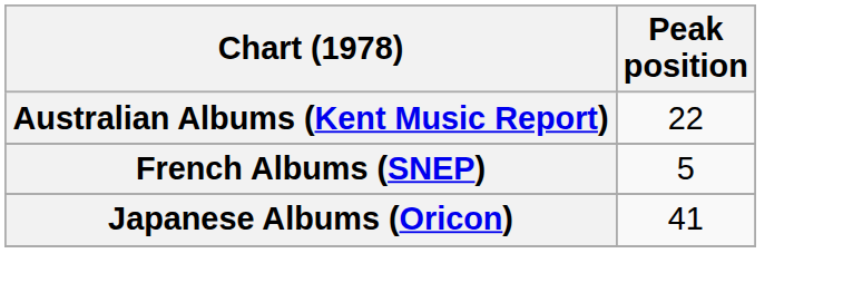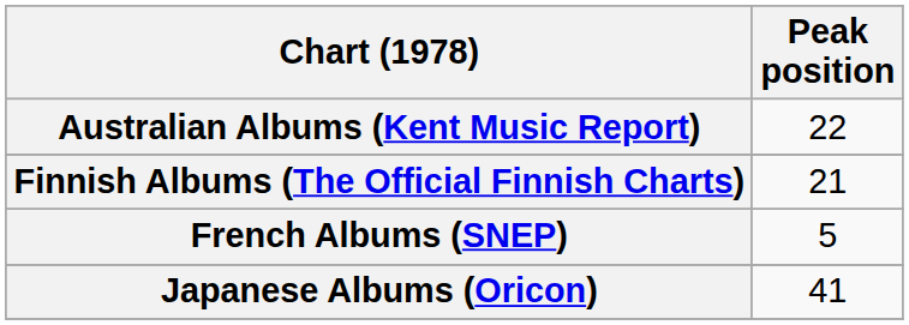 <table class="wikitable sortable plainrowheaders">
 <tr>
 <th>Chart (1978)</th>
 <th>Peak<br>position</th>
 </tr>
 <tr>
 <th scope="row">Australian Albums (<a href='#'>Kent Music Report</a>)</th>
 <td align="center">22</td>
 </tr>
 <tr>
 </tr>
 <tr>
+</tr>
+<tr>
+<th scope="row">Finnish Albums (<a href='#'>The Official Finnish Charts</a>)</th>
+<td align="center">21</td>
 </tr>
 <tr>
 <th scope="row">French Albums (<a href='#'>SNEP</a>)</th>
 <td align="center">5</td>
 </tr>
 <tr>
 </tr>
 <tr>
 <th scope="row">Japanese Albums (<a href='#'>Oricon</a>)</th>
 <td align="center">41</td>
 </tr>
 <tr>
 </tr>
 <tr>
 </tr>
 <tr>
 </tr>
 <tr>
 </tr>
 <tr>
 </tr>
 </table>
